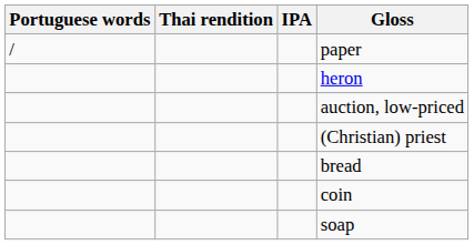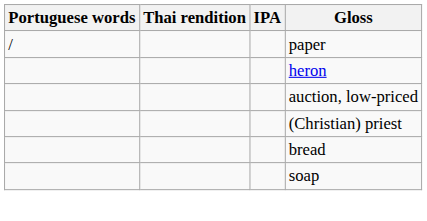 <table class="wikitable">
 <tr>
 <th>Portuguese words</th>
 <th>Thai rendition</th>
 <th>IPA</th>
 <th>Gloss</th>
 </tr>
 <tr>
 <td> / </td>
 <td></td>
 <td></td>
 <td>paper</td>
 </tr>
 <tr>
 <td></td>
 <td></td>
 <td></td>
 <td><a href='#'>heron</a></td>
 </tr>
 <tr>
 <td></td>
 <td></td>
 <td></td>
 <td>auction, low-priced</td>
 </tr>
 <tr>
 <td></td>
 <td></td>
 <td></td>
 <td>(Christian) priest</td>
 </tr>
 <tr>
 <td></td>
 <td></td>
 <td></td>
 <td>bread</td>
 </tr>
 <tr>
 <td></td>
 <td></td>
 <td></td>
-<td>coin</td>
-</tr>
-<tr>
-<td></td>
-<td></td>
-<td></td>
 <td>soap</td>
 </tr>
 </table>
